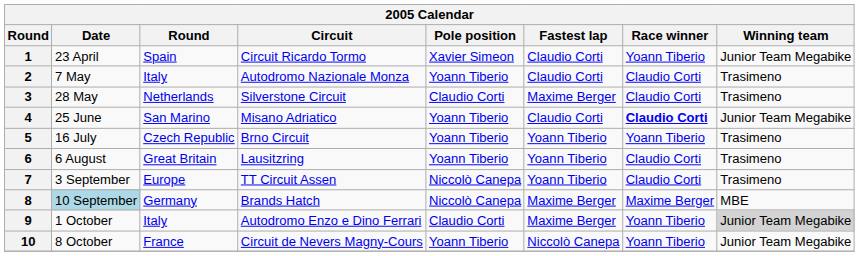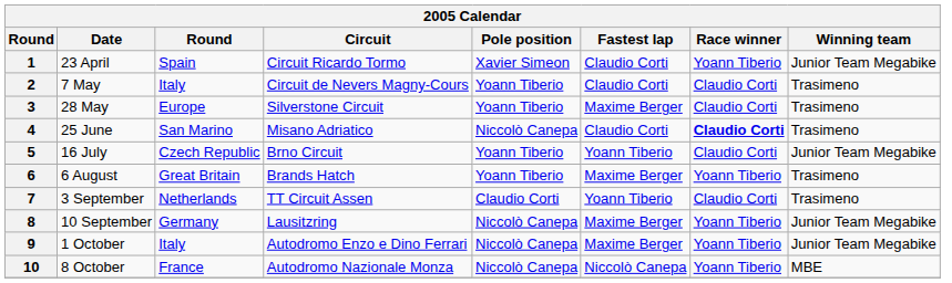 <table class="wikitable" style="font-size: 85%; text-align: left">
 <tr>
 <th colspan=8>2005 Calendar</th>
 </tr>
 <tr>
 <th>Round</th>
 <th>Date</th>
 <th>Round</th>
 <th>Circuit</th>
 <th>Pole position</th>
 <th>Fastest lap</th>
 <th>Race winner</th>
 <th>Winning team</th>
 </tr>
 <tr>
 <th>1</th>
 <td>23 April</td>
 <td> <a href='#'>Spain</a></td>
 <td><a href='#'>Circuit Ricardo Tormo</a></td>
 <td> <a href='#'>Xavier Simeon</a></td>
 <td> <a href='#'>Claudio Corti</a></td>
 <td> <a href='#'>Yoann Tiberio</a></td>
 <td>Junior Team Megabike</td>
 </tr>
 <tr>
 <th>2</th>
 <td>7 May</td>
 <td> <a href='#'>Italy</a></td>
-<td><a href='#'>Autodromo Nazionale Monza</a></td>
+<td><a href='#'>Circuit de Nevers Magny-Cours</a></td>
 <td> <a href='#'>Yoann Tiberio</a></td>
 <td> <a href='#'>Claudio Corti</a></td>
 <td> <a href='#'>Claudio Corti</a></td>
 <td>Trasimeno</td>
 </tr>
 <tr>
 <th>3</th>
 <td>28 May</td>
-<td> <a href='#'>Netherlands</a></td>
+<td> <a href='#'>Europe</a></td>
 <td><a href='#'>Silverstone Circuit</a></td>
-<td> <a href='#'>Claudio Corti</a></td>
+<td> <a href='#'>Yoann Tiberio</a></td>
 <td> <a href='#'>Maxime Berger</a></td>
 <td> <a href='#'>Claudio Corti</a></td>
 <td>Trasimeno</td>
 </tr>
 <tr>
 <th>4</th>
 <td>25 June</td>
 <td> <a href='#'>San Marino</a></td>
 <td><a href='#'>Misano Adriatico</a></td>
-<td> <a href='#'>Yoann Tiberio</a></td>
+<td> <a href='#'>Niccolò Canepa</a></td>
 <td> <a href='#'>Claudio Corti</a></td>
 <td><strong> <a href='#'>Claudio Corti</a></strong></td>
-<td>Junior Team Megabike</td>
+<td>Trasimeno</td>
 </tr>
 <tr>
 <th>5</th>
 <td>16 July</td>
 <td> <a href='#'>Czech Republic</a></td>
 <td><a href='#'>Brno Circuit</a></td>
 <td> <a href='#'>Yoann Tiberio</a></td>
 <td> <a href='#'>Yoann Tiberio</a></td>
-<td> <a href='#'>Yoann Tiberio</a></td>
-<td>Trasimeno</td>
+<td> <a href='#'>Claudio Corti</a></td>
+<td>Junior Team Megabike</td>
 </tr>
 <tr>
 <th>6</th>
 <td>6 August</td>
 <td> <a href='#'>Great Britain</a></td>
-<td><a href='#'>Lausitzring</a></td>
+<td><a href='#'>Brands Hatch</a></td>
 <td> <a href='#'>Yoann Tiberio</a></td>
+<td> <a href='#'>Maxime Berger</a></td>
 <td> <a href='#'>Yoann Tiberio</a></td>
-<td> <a href='#'>Claudio Corti</a></td>
 <td>Trasimeno</td>
 </tr>
 <tr>
 <th>7</th>
 <td>3 September</td>
-<td> <a href='#'>Europe</a></td>
+<td> <a href='#'>Netherlands</a></td>
 <td><a href='#'>TT Circuit Assen</a></td>
-<td> <a href='#'>Niccolò Canepa</a></td>
+<td> <a href='#'>Claudio Corti</a></td>
 <td> <a href='#'>Yoann Tiberio</a></td>
 <td> <a href='#'>Claudio Corti</a></td>
 <td>Trasimeno</td>
 </tr>
 <tr>
 <th>8</th>
-<td style="background: lightblue;">10 September</td>
+<td>10 September</td>
 <td> <a href='#'>Germany</a></td>
-<td><a href='#'>Brands Hatch</a></td>
+<td><a href='#'>Lausitzring</a></td>
 <td> <a href='#'>Niccolò Canepa</a></td>
 <td> <a href='#'>Maxime Berger</a></td>
-<td> <a href='#'>Maxime Berger</a></td>
-<td>MBE</td>
+<td> <a href='#'>Yoann Tiberio</a></td>
+<td>Junior Team Megabike</td>
 </tr>
 <tr>
 <th>9</th>
 <td>1 October</td>
 <td> <a href='#'>Italy</a></td>
 <td><a href='#'>Autodromo Enzo e Dino Ferrari</a></td>
-<td> <a href='#'>Claudio Corti</a></td>
+<td> <a href='#'>Niccolò Canepa</a></td>
 <td> <a href='#'>Maxime Berger</a></td>
 <td> <a href='#'>Yoann Tiberio</a></td>
-<td style="background: lightgrey;">Junior Team Megabike</td>
+<td>Junior Team Megabike</td>
 </tr>
 <tr>
 <th>10</th>
 <td>8 October</td>
 <td> <a href='#'>France</a></td>
-<td><a href='#'>Circuit de Nevers Magny-Cours</a></td>
-<td> <a href='#'>Yoann Tiberio</a></td>
+<td><a href='#'>Autodromo Nazionale Monza</a></td>
+<td> <a href='#'>Niccolò Canepa</a></td>
 <td> <a href='#'>Niccolò Canepa</a></td>
 <td> <a href='#'>Yoann Tiberio</a></td>
-<td>Junior Team Megabike</td>
+<td>MBE</td>
 </tr>
 <tr>
 </tr>
 </table>
